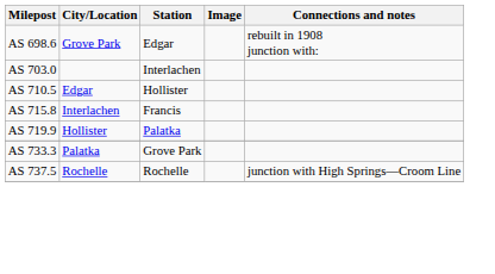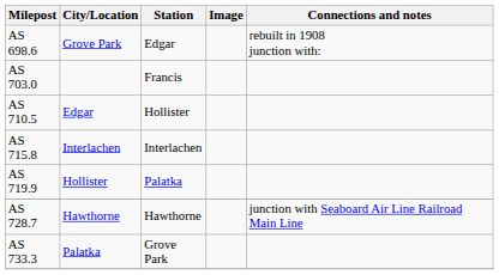 <table class="wikitable">
 <tr>
 <th>Milepost</th>
 <th>City/Location</th>
 <th>Station</th>
 <th>Image</th>
 <th>Connections and notes</th>
 </tr>
 <tr>
 <td>AS 698.6</td>
 <td><a href='#'>Grove Park</a></td>
 <td>Edgar</td>
 <td></td>
 <td>rebuilt in 1908<br>junction with:</td>
 </tr>
 <tr>
 <td>AS 703.0</td>
 <td></td>
-<td>Interlachen</td>
+<td>Francis</td>
 <td></td>
 <td></td>
 </tr>
 <tr>
 <td>AS 710.5</td>
 <td><a href='#'>Edgar</a></td>
 <td>Hollister</td>
 <td></td>
 <td></td>
 </tr>
 <tr>
 <td>AS 715.8</td>
 <td><a href='#'>Interlachen</a></td>
-<td>Francis</td>
+<td>Interlachen</td>
 <td></td>
 <td></td>
 </tr>
 <tr>
 <td>AS 719.9</td>
 <td><a href='#'>Hollister</a></td>
 <td><a href='#'>Palatka</a></td>
 <td></td>
 <td></td>
 </tr>
 <tr>
 </tr>
 <tr>
+<td>AS 728.7</td>
+<td><a href='#'>Hawthorne</a></td>
+<td>Hawthorne</td>
+<td></td>
+<td>junction with <a href='#'>Seaboard Air Line Railroad</a> <a href='#'>Main Line</a></td>
+</tr>
+<tr>
 <td>AS 733.3</td>
 <td><a href='#'>Palatka</a></td>
 <td>Grove Park</td>
 <td></td>
 <td></td>
 </tr>
 <tr>
-<td>AS 737.5</td>
-<td><a href='#'>Rochelle</a></td>
-<td>Rochelle</td>
-<td></td>
-<td>junction with High Springs—Croom Line</td>
-</tr>
-<tr>
 </tr>
 </table>
